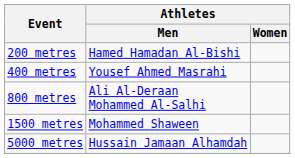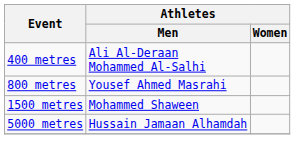 <table class=wikitable style="font-size:90%">
 <tr>
 <th rowspan=2>Event</th>
 <th colspan=2>Athletes</th>
 </tr>
 <tr>
 <th>Men</th>
 <th>Women</th>
 </tr>
 <tr>
-<td><a href='#'>200 metres</a></td>
-<td><a href='#'>Hamed Hamadan Al-Bishi</a></td>
-<td></td>
-</tr>
-<tr>
 <td><a href='#'>400 metres</a></td>
-<td><a href='#'>Yousef Ahmed Masrahi</a></td>
+<td><a href='#'>Ali Al-Deraan</a> <br> <a href='#'>Mohammed Al-Salhi</a></td>
 <td></td>
 </tr>
 <tr>
 <td><a href='#'>800 metres</a></td>
-<td><a href='#'>Ali Al-Deraan</a> <br> <a href='#'>Mohammed Al-Salhi</a></td>
+<td><a href='#'>Yousef Ahmed Masrahi</a></td>
 <td></td>
 </tr>
 <tr>
 <td><a href='#'>1500 metres</a></td>
 <td><a href='#'>Mohammed Shaween</a></td>
 <td></td>
 </tr>
 <tr>
 <td><a href='#'>5000 metres</a></td>
 <td><a href='#'>Hussain Jamaan Alhamdah</a></td>
 <td></td>
 </tr>
 <tr>
 </tr>
 </table>
